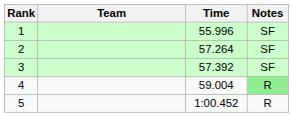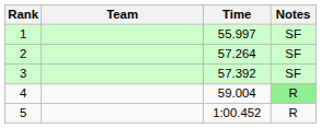 <table class=wikitable style="text-align:center">
 <tr>
 <th width=40>Rank</th>
 <th width=200>Team</th>
 <th width=80>Time</th>
 <th width=50>Notes</th>
 </tr>
 <tr bgcolor="#ccffcc">
 <td>1</td>
 <td align=left></td>
-<td>55.996</td>
+<td>55.997</td>
 <td>SF</td>
 </tr>
 <tr bgcolor="#ccffcc">
 <td>2</td>
 <td align=left></td>
 <td>57.264</td>
 <td>SF</td>
 </tr>
 <tr bgcolor="#ccffcc">
 <td>3</td>
 <td align=left></td>
 <td>57.392</td>
 <td>SF</td>
 </tr>
 <tr>
 <td>4</td>
 <td align=left></td>
 <td>59.004</td>
 <td style="background: lightgreen;">R</td>
 </tr>
 <tr>
 <td>5</td>
 <td align=left></td>
 <td>1:00.452</td>
 <td>R</td>
 </tr>
 </table>
